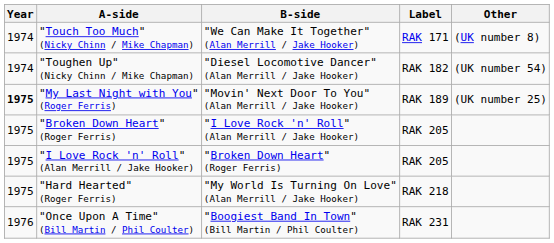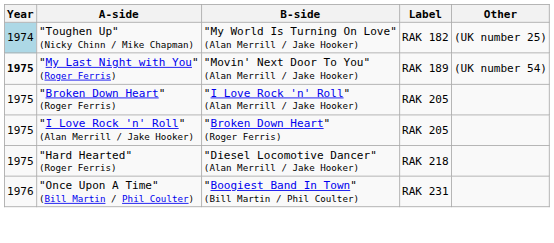 <table class="wikitable sortable">
 <tr>
 <th><strong>Year</strong></th>
 <th><strong>A-side</strong></th>
 <th><strong>B-side</strong></th>
 <th><strong>Label</strong></th>
 <th><strong>Other</strong></th>
 </tr>
 <tr>
-<td>1974</td>
-<td>"<a href='#'>Touch Too Much</a>"<br><small>(<a href='#'>Nicky Chinn</a> / <a href='#'>Mike Chapman</a>)</small></td>
-<td>"We Can Make It Together"<br><small>(<a href='#'>Alan Merrill</a> / <a href='#'>Jake Hooker</a>)</small></td>
-<td><a href='#'>RAK</a> 171</td>
-<td>(<a href='#'>UK</a> number 8)</td>
-</tr>
-<tr>
-<td>1974</td>
+<td style="background: lightblue;">1974</td>
 <td>"Toughen Up"<br><small>(Nicky Chinn / Mike Chapman)</small></td>
-<td>"Diesel Locomotive Dancer"<br><small>(Alan Merrill / Jake Hooker)</small></td>
+<td>"My World Is Turning On Love"<br><small>(Alan Merrill / Jake Hooker)</small></td>
 <td>RAK 182</td>
-<td>(UK number 54)</td>
+<td>(UK number 25)</td>
 </tr>
 <tr>
 <td><strong>1975</strong></td>
 <td>"<a href='#'>My Last Night with You</a>"<br><small>(<a href='#'>Roger Ferris</a>)</small></td>
 <td>"Movin' Next Door To You"<br><small>(Alan Merrill / Jake Hooker)</small></td>
 <td>RAK 189</td>
-<td>(UK number 25)</td>
+<td>(UK number 54)</td>
 </tr>
 <tr>
 <td>1975</td>
 <td>"<a href='#'>Broken Down Heart</a>"<br><small>(Roger Ferris)</small></td>
 <td>"<a href='#'>I Love Rock 'n' Roll</a>"<br><small>(Alan Merrill / Jake Hooker)</small></td>
 <td>RAK 205</td>
 <td></td>
 </tr>
 <tr>
 <td>1975</td>
 <td>"<a href='#'>I Love Rock 'n' Roll</a>"<br><small>(Alan Merrill / Jake Hooker)</small></td>
 <td>"<a href='#'>Broken Down Heart</a>"<br><small>(Roger Ferris)</small></td>
 <td>RAK 205</td>
 <td></td>
 </tr>
 <tr>
 <td>1975</td>
 <td>"Hard Hearted"<br><small>(Roger Ferris)</small></td>
-<td>"My World Is Turning On Love"<br><small>(Alan Merrill / Jake Hooker)</small></td>
+<td>"Diesel Locomotive Dancer"<br><small>(Alan Merrill / Jake Hooker)</small></td>
 <td>RAK 218</td>
 <td></td>
 </tr>
 <tr>
 <td>1976</td>
 <td>"Once Upon A Time"<br><small>(<a href='#'>Bill Martin</a> / <a href='#'>Phil Coulter</a>)</small></td>
 <td>"<a href='#'>Boogiest Band In Town</a>"<br><small>(Bill Martin / Phil Coulter)</small></td>
 <td>RAK 231</td>
 <td></td>
 </tr>
 </table>
